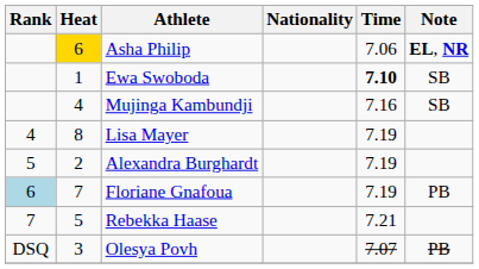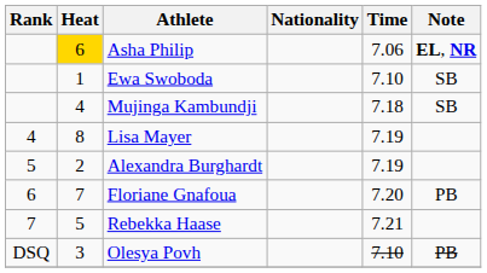 <table class="wikitable sortable" style="text-align:center">
 <tr>
 <th>Rank</th>
 <th>Heat</th>
 <th>Athlete</th>
 <th>Nationality</th>
 <th>Time</th>
 <th>Note</th>
 </tr>
 <tr>
 <td></td>
 <td style="background: gold;">6</td>
 <td align=left><a href='#'>Asha Philip</a></td>
 <td align=left></td>
 <td>7.06</td>
 <td><strong>EL</strong>, <strong><a href='#'>NR</a></strong></td>
 </tr>
 <tr>
 <td></td>
 <td>1</td>
 <td align=left><a href='#'>Ewa Swoboda</a></td>
 <td align=left></td>
-<td><strong>7.10</strong></td>
+<td>7.10</td>
 <td>SB</td>
 </tr>
 <tr>
 <td></td>
 <td>4</td>
 <td align=left><a href='#'>Mujinga Kambundji</a></td>
 <td align=left></td>
-<td>7.16</td>
+<td>7.18</td>
 <td>SB</td>
 </tr>
 <tr>
 <td>4</td>
 <td>8</td>
 <td align=left><a href='#'>Lisa Mayer</a></td>
 <td align=left></td>
 <td>7.19</td>
 <td></td>
 </tr>
 <tr>
 <td>5</td>
 <td>2</td>
 <td align=left><a href='#'>Alexandra Burghardt</a></td>
 <td align=left></td>
 <td>7.19</td>
 <td></td>
 </tr>
 <tr>
-<td style="background: lightblue;">6</td>
+<td>6</td>
 <td>7</td>
 <td align=left><a href='#'>Floriane Gnafoua</a></td>
 <td align=left></td>
-<td>7.19</td>
+<td>7.20</td>
 <td>PB</td>
 </tr>
 <tr>
 <td>7</td>
 <td>5</td>
 <td align=left><a href='#'>Rebekka Haase</a></td>
 <td align=left></td>
 <td>7.21</td>
 <td></td>
 </tr>
 <tr>
 <td>DSQ</td>
 <td>3</td>
 <td align=left><a href='#'>Olesya Povh</a></td>
 <td align=left></td>
-<td><del>7.07</del></td>
+<td><del>7.10</del></td>
 <td><del>PB</del></td>
 </tr>
 <tr>
 </tr>
 </table>
